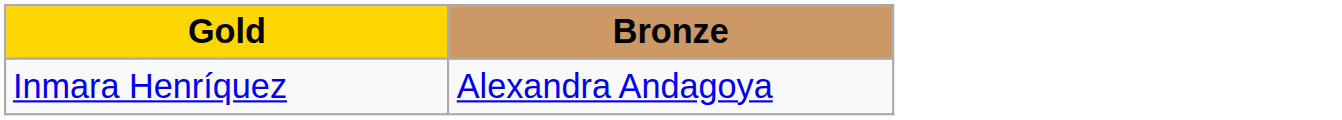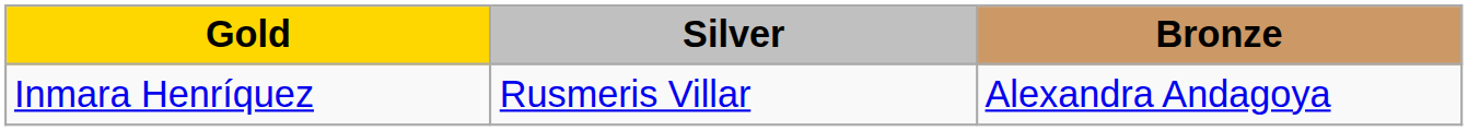 <table class="wikitable" style="text-align:left">
 <tr align="center">
 <td width=200 bgcolor=gold><strong>Gold</strong></td>
+<td width=200 bgcolor=silver><strong>Silver</strong></td>
 <td width=200 bgcolor=CC9966><strong>Bronze</strong></td>
 </tr>
 <tr>
 <td><a href='#'>Inmara Henríquez</a><br><em></em></td>
+<td><a href='#'>Rusmeris Villar</a><br><em></em></td>
 <td><a href='#'>Alexandra Andagoya</a><br><em></em></td>
 </tr>
 </table>
